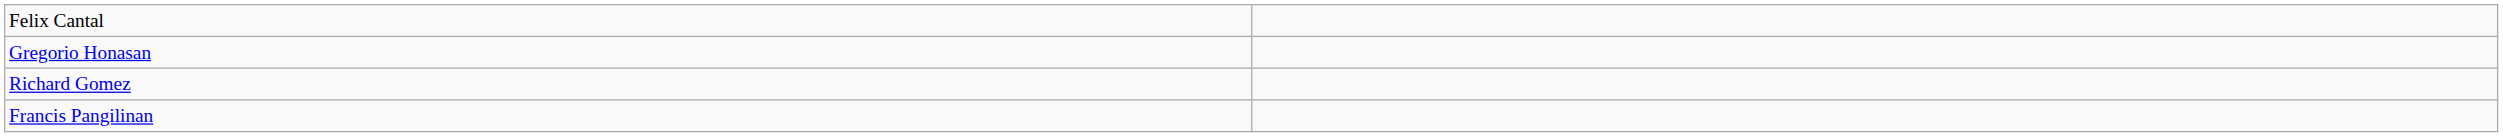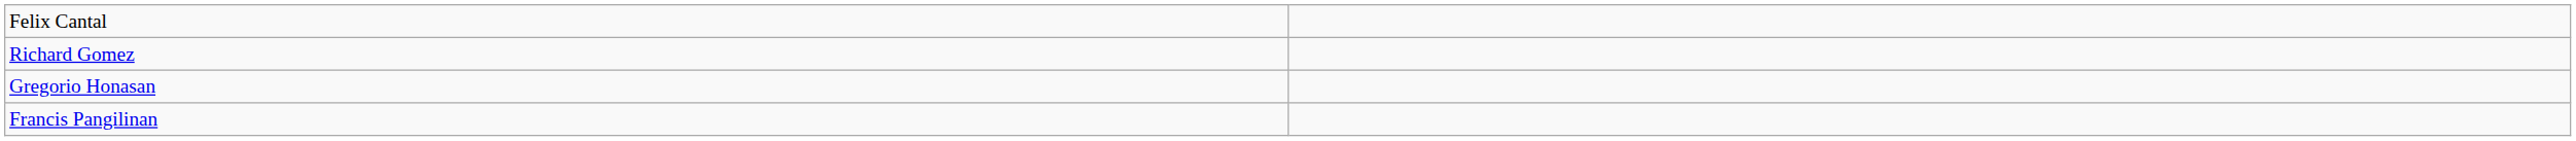 <table class=wikitable width=99% style="font-size:95%">
 <tr>
 <td width=50%>Felix Cantal</td>
+<td></td>
+</tr>
+<tr>
+<td><a href='#'>Richard Gomez</a></td>
 <td></td>
 </tr>
 <tr>
 <td><a href='#'>Gregorio Honasan</a></td>
 <td></td>
 </tr>
 <tr>
-<td><a href='#'>Richard Gomez</a></td>
-<td></td>
-</tr>
-<tr>
 <td><a href='#'>Francis Pangilinan</a></td>
 <td></td>
 </tr>
 </table>
